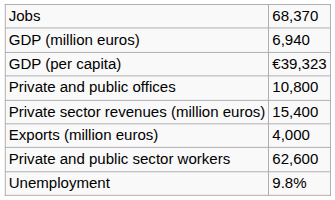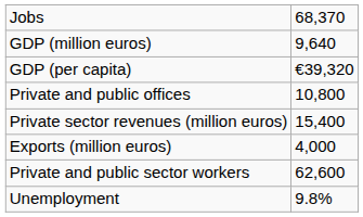 <table class="wikitable" style="margin:auto; margin-left:20px;">
 <tr>
 <td>Jobs</td>
 <td>68,370</td>
 </tr>
 <tr>
 <td>GDP (million euros)</td>
-<td>6,940</td>
+<td>9,640</td>
 </tr>
 <tr>
 <td>GDP (per capita)</td>
-<td>€39,323</td>
+<td>€39,320</td>
 </tr>
 <tr>
 <td>Private and public offices</td>
 <td>10,800</td>
 </tr>
 <tr>
 <td>Private sector revenues (million euros)</td>
 <td>15,400</td>
 </tr>
 <tr>
 <td>Exports (million euros)</td>
 <td>4,000</td>
 </tr>
 <tr>
 <td>Private and public sector workers</td>
 <td>62,600</td>
 </tr>
 <tr>
 <td>Unemployment</td>
 <td>9.8%</td>
 </tr>
 </table>
